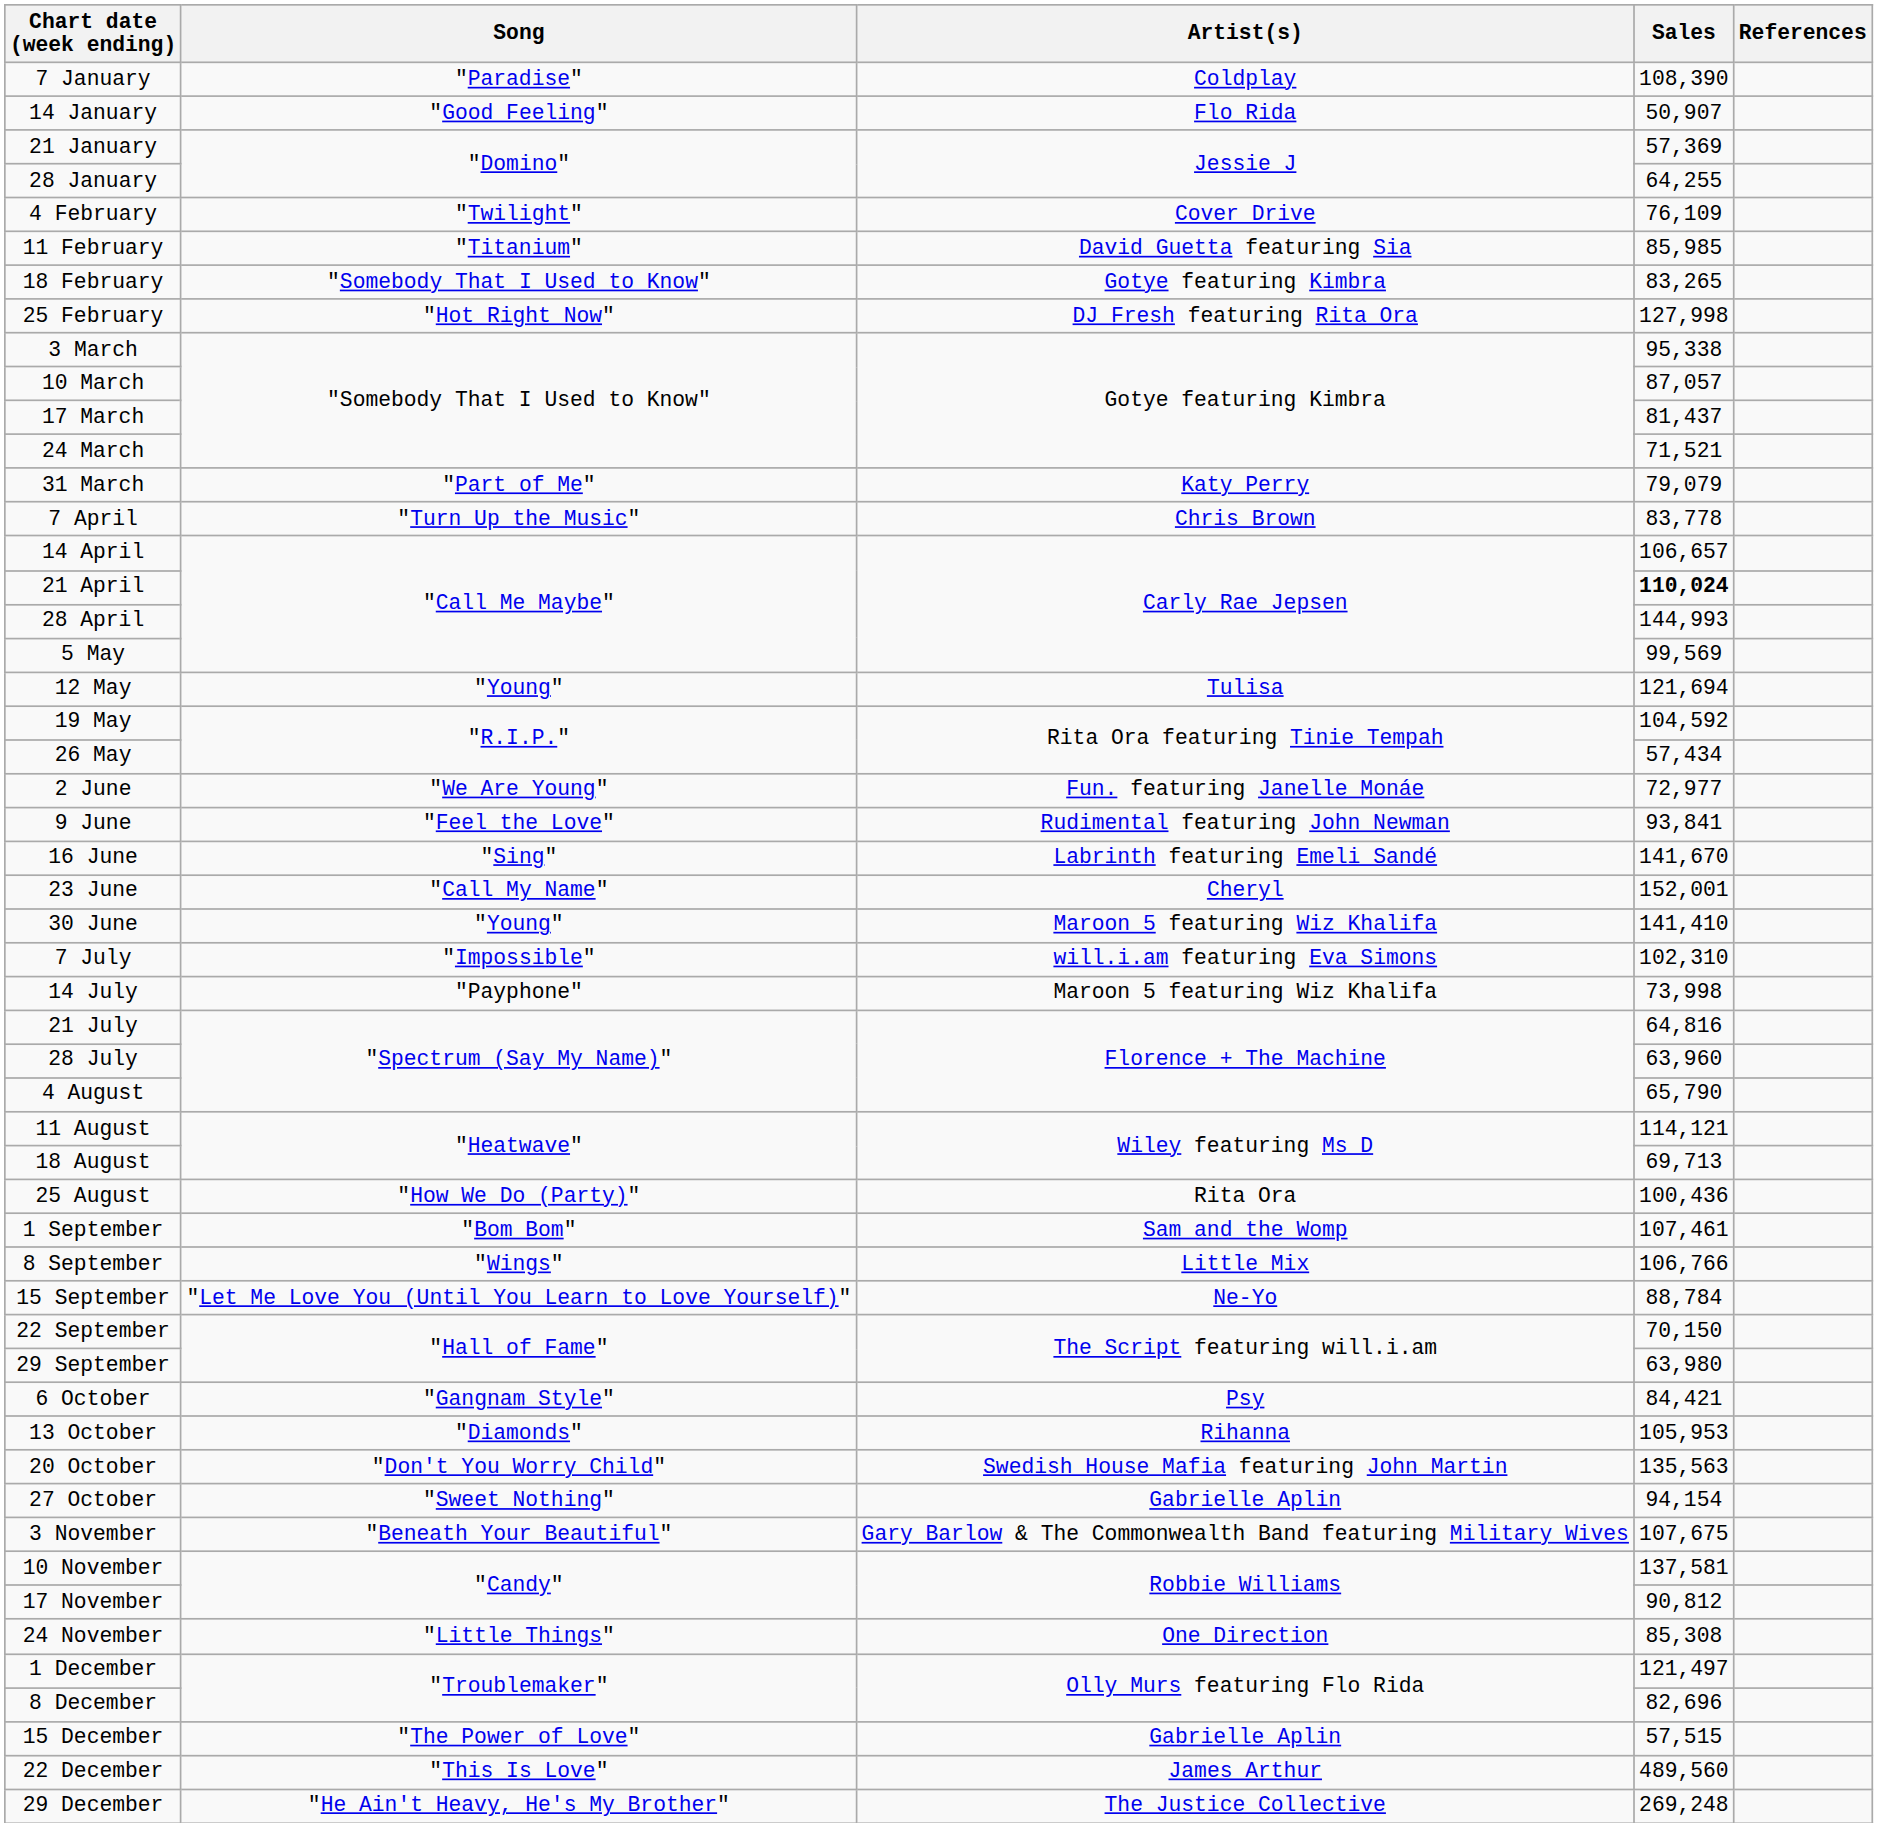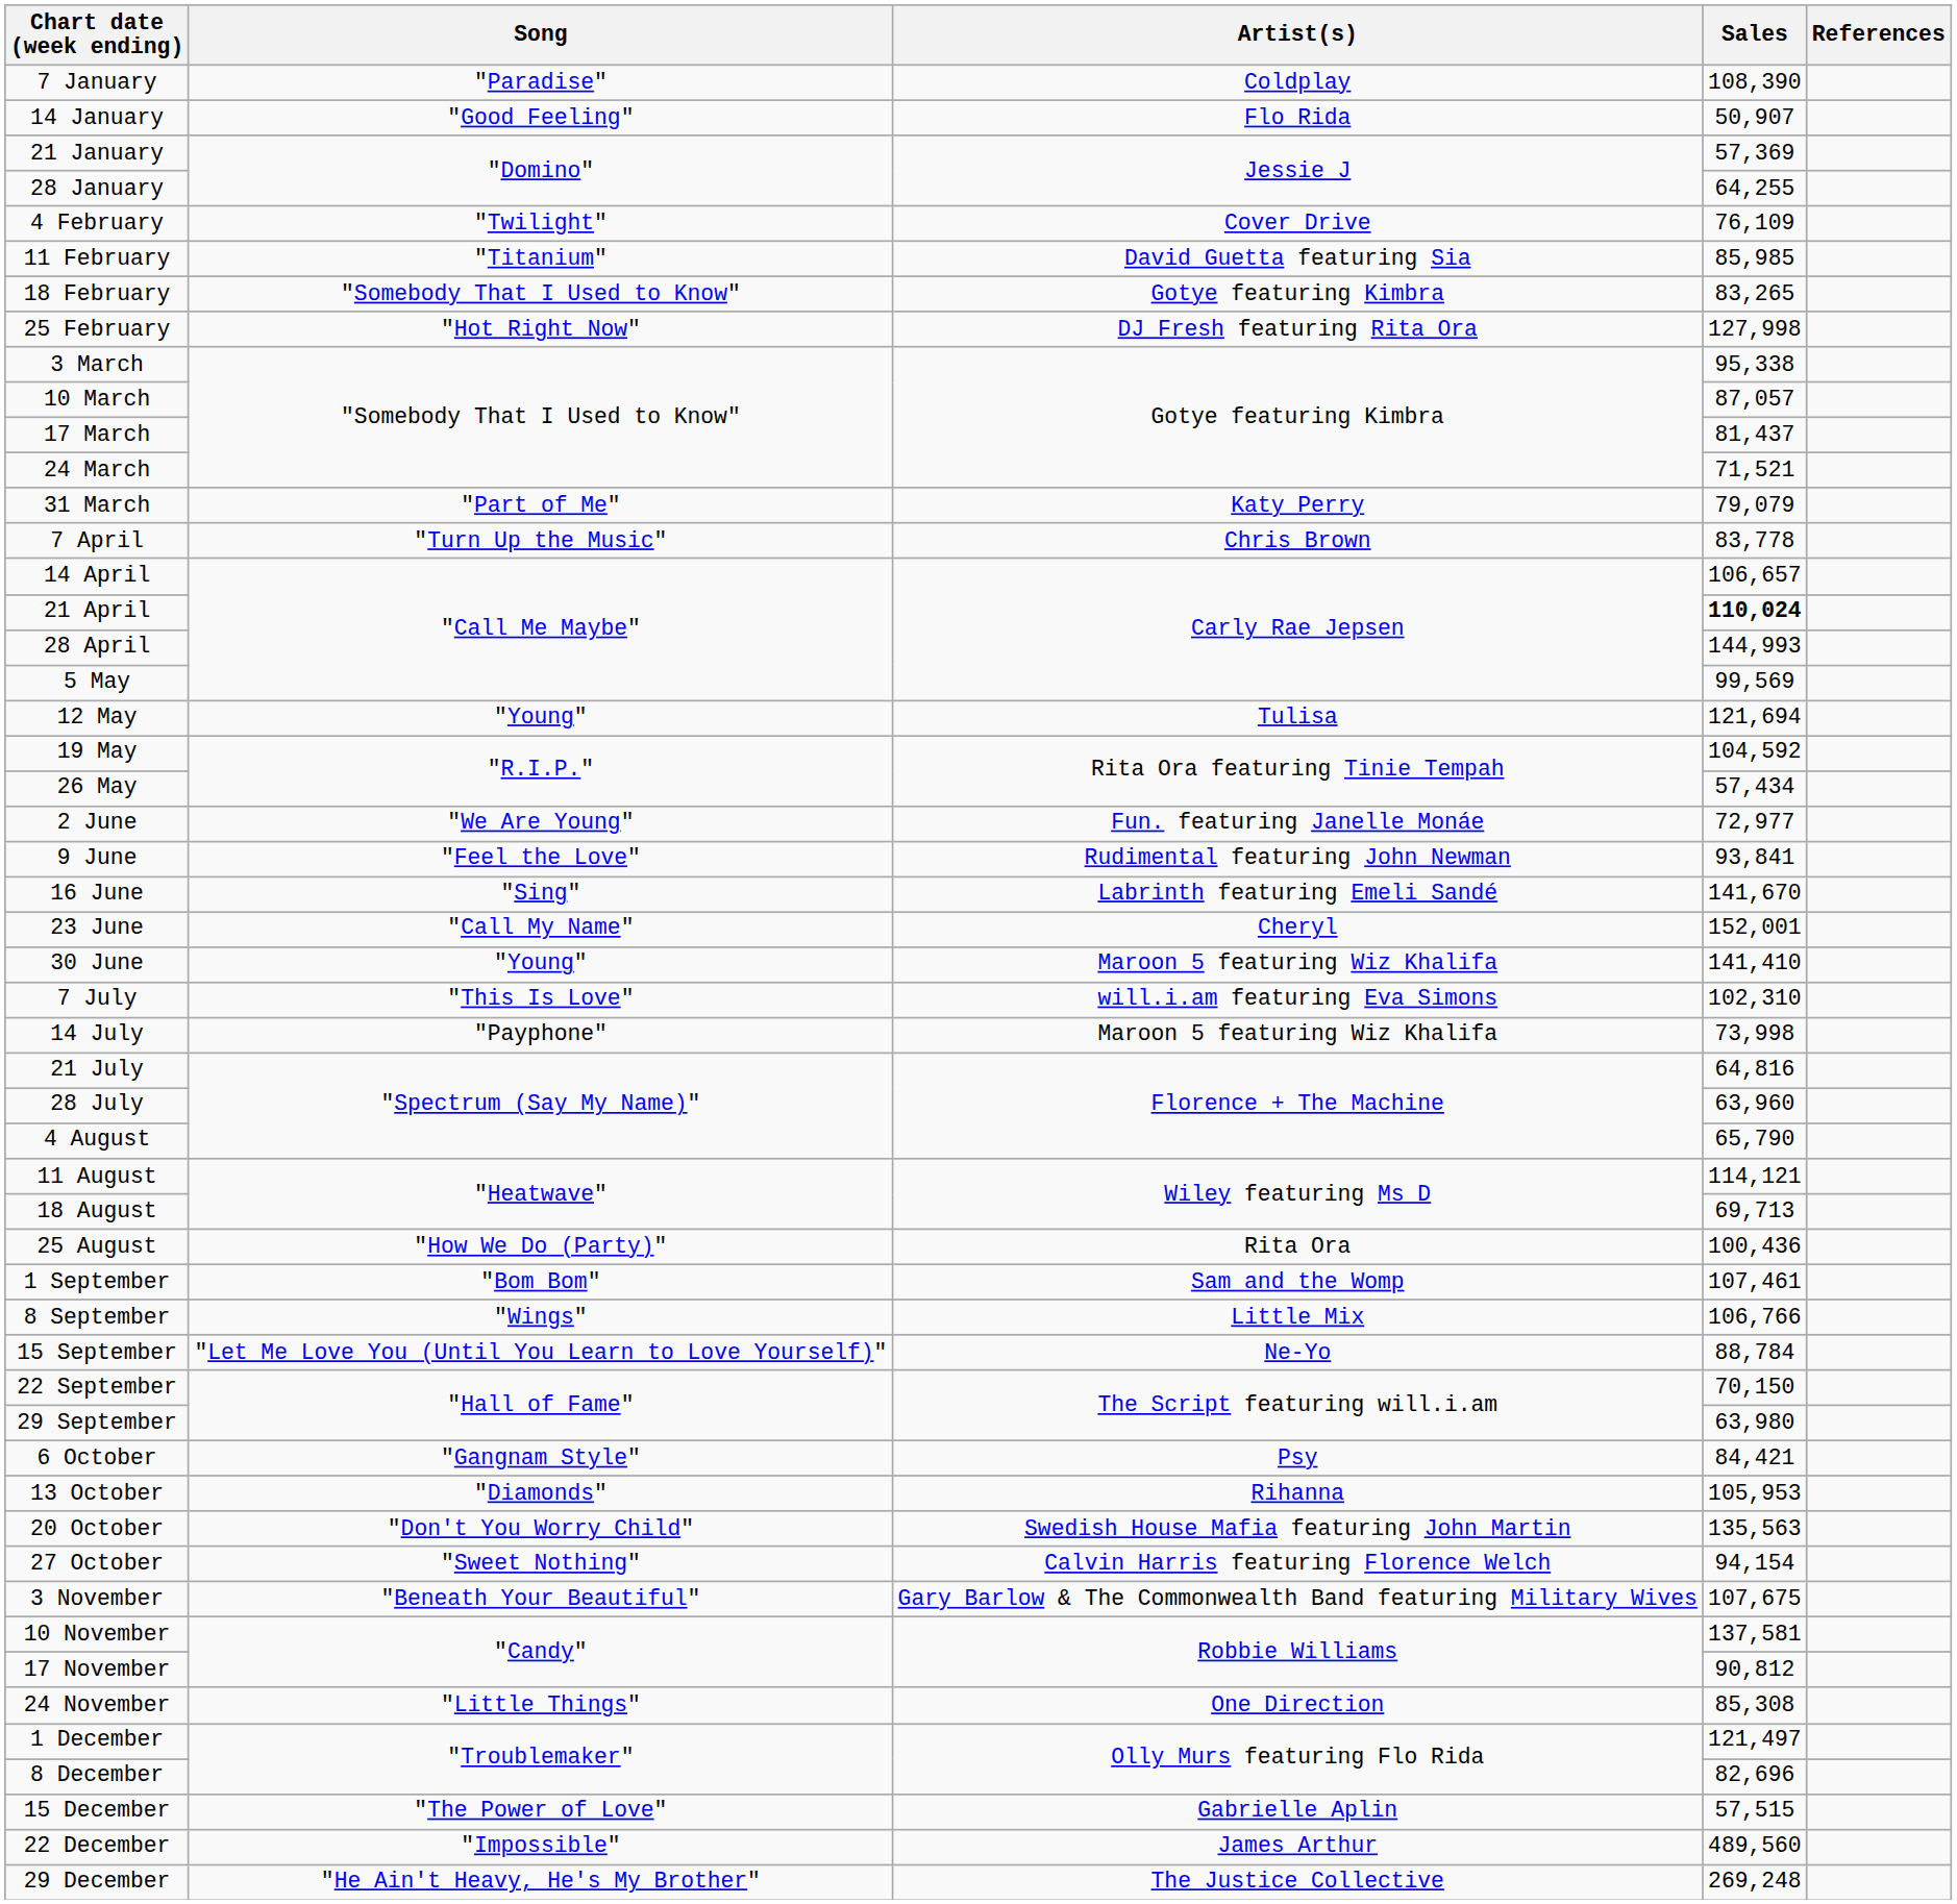 <table class="wikitable plainrowheaders" style="font-size:97%; text-align:center;">
 <tr>
 <th>Chart date<br>(week ending)</th>
 <th>Song</th>
 <th>Artist(s)</th>
 <th>Sales</th>
 <th>References</th>
 </tr>
 <tr>
 <td>7 January</td>
 <td>"<a href='#'>Paradise</a>"</td>
 <td><a href='#'>Coldplay</a></td>
 <td>108,390</td>
 <td></td>
 </tr>
 <tr>
 <td>14 January</td>
 <td>"<a href='#'>Good Feeling</a>"</td>
 <td><a href='#'>Flo Rida</a></td>
 <td>50,907</td>
 <td></td>
 </tr>
 <tr>
 <td>21 January</td>
 <td rowspan="2">"<a href='#'>Domino</a>"</td>
 <td rowspan="2"><a href='#'>Jessie J</a></td>
 <td>57,369</td>
 <td></td>
 </tr>
 <tr>
 <td>28 January</td>
 <td>64,255</td>
 <td></td>
 </tr>
 <tr>
 <td>4 February</td>
 <td>"<a href='#'>Twilight</a>"</td>
 <td><a href='#'>Cover Drive</a></td>
 <td>76,109</td>
 <td></td>
 </tr>
 <tr>
 <td>11 February</td>
 <td>"<a href='#'>Titanium</a>"</td>
 <td><a href='#'>David Guetta</a> featuring <a href='#'>Sia</a></td>
 <td>85,985</td>
 <td></td>
 </tr>
 <tr>
 <td>18 February</td>
 <td>"<a href='#'>Somebody That I Used to Know</a>"</td>
 <td><a href='#'>Gotye</a> featuring <a href='#'>Kimbra</a></td>
 <td>83,265</td>
 <td></td>
 </tr>
 <tr>
 <td>25 February</td>
 <td>"<a href='#'>Hot Right Now</a>"</td>
 <td><a href='#'>DJ Fresh</a> featuring <a href='#'>Rita Ora</a></td>
 <td>127,998</td>
 <td></td>
 </tr>
 <tr>
 <td>3 March</td>
 <td rowspan="4">"Somebody That I Used to Know"</td>
 <td rowspan="4">Gotye featuring Kimbra</td>
 <td>95,338</td>
 <td></td>
 </tr>
 <tr>
 <td>10 March</td>
 <td>87,057</td>
 <td></td>
 </tr>
 <tr>
 <td>17 March</td>
 <td>81,437</td>
 <td></td>
 </tr>
 <tr>
 <td>24 March</td>
 <td>71,521</td>
 <td></td>
 </tr>
 <tr>
 <td>31 March</td>
 <td>"<a href='#'>Part of Me</a>"</td>
 <td><a href='#'>Katy Perry</a></td>
 <td>79,079</td>
 <td></td>
 </tr>
 <tr>
 <td>7 April</td>
 <td>"<a href='#'>Turn Up the Music</a>"</td>
 <td><a href='#'>Chris Brown</a></td>
 <td>83,778</td>
 <td></td>
 </tr>
 <tr>
 <td>14 April</td>
 <td rowspan="4">"<a href='#'>Call Me Maybe</a>"</td>
 <td rowspan="4"><a href='#'>Carly Rae Jepsen</a></td>
 <td>106,657</td>
 <td></td>
 </tr>
 <tr>
 <td>21 April</td>
 <td><strong>110,024</strong></td>
 <td></td>
 </tr>
 <tr>
 <td>28 April</td>
 <td>144,993</td>
 <td></td>
 </tr>
 <tr>
 <td>5 May</td>
 <td>99,569</td>
 <td></td>
 </tr>
 <tr>
 <td>12 May</td>
 <td>"<a href='#'>Young</a>"</td>
 <td><a href='#'>Tulisa</a></td>
 <td>121,694</td>
 <td></td>
 </tr>
 <tr>
 <td>19 May</td>
 <td rowspan="2">"<a href='#'>R.I.P.</a>"</td>
 <td rowspan="2">Rita Ora featuring <a href='#'>Tinie Tempah</a></td>
 <td>104,592</td>
 <td></td>
 </tr>
 <tr>
 <td>26 May</td>
 <td>57,434</td>
 <td></td>
 </tr>
 <tr>
 <td>2 June</td>
 <td>"<a href='#'>We Are Young</a>"</td>
 <td><a href='#'>Fun.</a> featuring <a href='#'>Janelle Monáe</a></td>
 <td>72,977</td>
 <td></td>
 </tr>
 <tr>
 <td>9 June</td>
 <td>"<a href='#'>Feel the Love</a>"</td>
 <td><a href='#'>Rudimental</a> featuring <a href='#'>John Newman</a></td>
 <td>93,841</td>
 <td></td>
 </tr>
 <tr>
 <td>16 June</td>
 <td>"<a href='#'>Sing</a>"</td>
 <td><a href='#'>Labrinth</a> featuring <a href='#'>Emeli Sandé</a></td>
 <td>141,670</td>
 <td></td>
 </tr>
 <tr>
 <td>23 June</td>
 <td>"<a href='#'>Call My Name</a>"</td>
 <td><a href='#'>Cheryl</a></td>
 <td>152,001</td>
 <td></td>
 </tr>
 <tr>
 <td>30 June</td>
 <td>"<a href='#'>Young</a>"</td>
 <td><a href='#'>Maroon 5</a> featuring <a href='#'>Wiz Khalifa</a></td>
 <td>141,410</td>
 <td></td>
 </tr>
 <tr>
 <td>7 July</td>
-<td>"<a href='#'>Impossible</a>"</td>
+<td>"<a href='#'>This Is Love</a>"</td>
 <td><a href='#'>will.i.am</a> featuring <a href='#'>Eva Simons</a></td>
 <td>102,310</td>
 <td></td>
 </tr>
 <tr>
 <td>14 July</td>
 <td>"Payphone"</td>
 <td>Maroon 5 featuring Wiz Khalifa</td>
 <td>73,998</td>
 <td></td>
 </tr>
 <tr>
 <td>21 July</td>
 <td rowspan="3">"<a href='#'>Spectrum (Say My Name)</a>"</td>
 <td rowspan="3"><a href='#'>Florence + The Machine</a></td>
 <td>64,816</td>
 <td></td>
 </tr>
 <tr>
 <td>28 July</td>
 <td>63,960</td>
 <td></td>
 </tr>
 <tr>
 <td>4 August</td>
 <td>65,790</td>
 <td></td>
 </tr>
 <tr>
 <td>11 August</td>
 <td rowspan="2">"<a href='#'>Heatwave</a>"</td>
 <td rowspan="2"><a href='#'>Wiley</a> featuring <a href='#'>Ms D</a></td>
 <td>114,121</td>
 <td></td>
 </tr>
 <tr>
 <td>18 August</td>
 <td>69,713</td>
 <td></td>
 </tr>
 <tr>
 <td>25 August</td>
 <td>"<a href='#'>How We Do (Party)</a>"</td>
 <td>Rita Ora</td>
 <td>100,436</td>
 <td></td>
 </tr>
 <tr>
 <td>1 September</td>
 <td>"<a href='#'>Bom Bom</a>"</td>
 <td><a href='#'>Sam and the Womp</a></td>
 <td>107,461</td>
 <td></td>
 </tr>
 <tr>
 <td>8 September</td>
 <td>"<a href='#'>Wings</a>"</td>
 <td><a href='#'>Little Mix</a></td>
 <td>106,766</td>
 <td></td>
 </tr>
 <tr>
 <td>15 September</td>
 <td>"<a href='#'>Let Me Love You (Until You Learn to Love Yourself)</a>"</td>
 <td><a href='#'>Ne-Yo</a></td>
 <td>88,784</td>
 <td></td>
 </tr>
 <tr>
 <td>22 September</td>
 <td rowspan="2">"<a href='#'>Hall of Fame</a>"</td>
 <td rowspan="2"><a href='#'>The Script</a> featuring will.i.am</td>
 <td>70,150</td>
 <td></td>
 </tr>
 <tr>
 <td>29 September</td>
 <td>63,980</td>
 <td></td>
 </tr>
 <tr>
 <td>6 October</td>
 <td>"<a href='#'>Gangnam Style</a>"</td>
 <td><a href='#'>Psy</a></td>
 <td>84,421</td>
 <td></td>
 </tr>
 <tr>
 <td>13 October</td>
 <td>"<a href='#'>Diamonds</a>"</td>
 <td><a href='#'>Rihanna</a></td>
 <td>105,953</td>
 <td></td>
 </tr>
 <tr>
 <td>20 October</td>
 <td>"<a href='#'>Don't You Worry Child</a>"</td>
 <td><a href='#'>Swedish House Mafia</a> featuring <a href='#'>John Martin</a></td>
 <td>135,563</td>
 <td></td>
 </tr>
 <tr>
 <td>27 October</td>
 <td>"<a href='#'>Sweet Nothing</a>"</td>
-<td><a href='#'>Gabrielle Aplin</a></td>
+<td><a href='#'>Calvin Harris</a> featuring <a href='#'>Florence Welch</a></td>
 <td>94,154</td>
 <td></td>
 </tr>
 <tr>
 <td>3 November</td>
 <td>"<a href='#'>Beneath Your Beautiful</a>"</td>
 <td><a href='#'>Gary Barlow</a> & The Commonwealth Band featuring <a href='#'>Military Wives</a></td>
 <td>107,675</td>
 <td></td>
 </tr>
 <tr>
 <td>10 November</td>
 <td rowspan="2">"<a href='#'>Candy</a>"</td>
 <td rowspan="2"><a href='#'>Robbie Williams</a></td>
 <td>137,581</td>
 <td></td>
 </tr>
 <tr>
 <td>17 November</td>
 <td>90,812</td>
 <td></td>
 </tr>
 <tr>
 <td>24 November</td>
 <td>"<a href='#'>Little Things</a>"</td>
 <td><a href='#'>One Direction</a></td>
 <td>85,308</td>
 <td></td>
 </tr>
 <tr>
 <td>1 December</td>
 <td rowspan="2">"<a href='#'>Troublemaker</a>"</td>
 <td rowspan="2"><a href='#'>Olly Murs</a> featuring Flo Rida</td>
 <td>121,497</td>
 <td></td>
 </tr>
 <tr>
 <td>8 December</td>
 <td>82,696</td>
 <td></td>
 </tr>
 <tr>
 <td>15 December</td>
 <td>"<a href='#'>The Power of Love</a>"</td>
 <td><a href='#'>Gabrielle Aplin</a></td>
 <td>57,515</td>
 <td></td>
 </tr>
 <tr>
 <td>22 December</td>
-<td>"<a href='#'>This Is Love</a>"</td>
+<td>"<a href='#'>Impossible</a>"</td>
 <td><a href='#'>James Arthur</a></td>
 <td>489,560</td>
 <td></td>
 </tr>
 <tr>
 <td>29 December</td>
 <td>"<a href='#'>He Ain't Heavy, He's My Brother</a>"</td>
 <td><a href='#'>The Justice Collective</a></td>
 <td>269,248</td>
 <td></td>
 </tr>
 </table>
